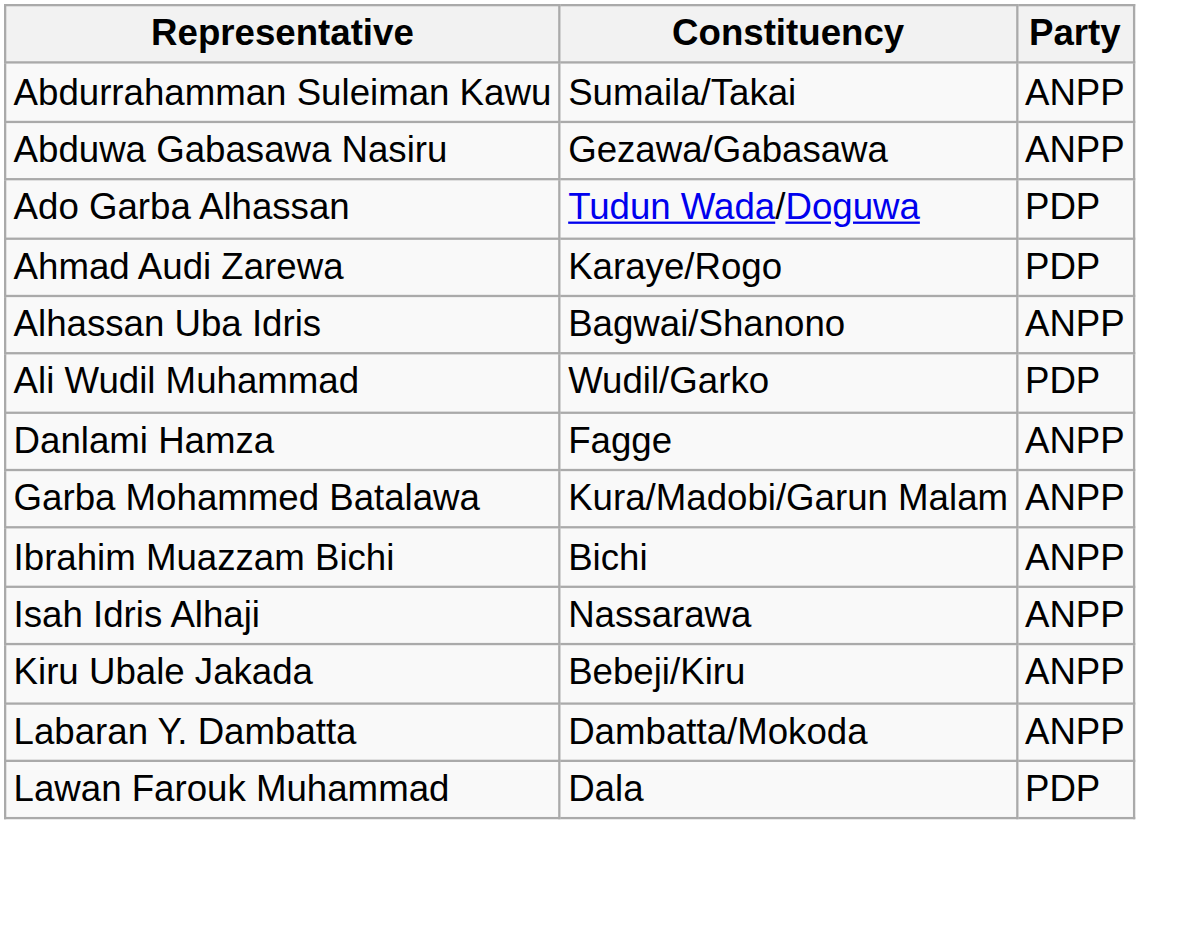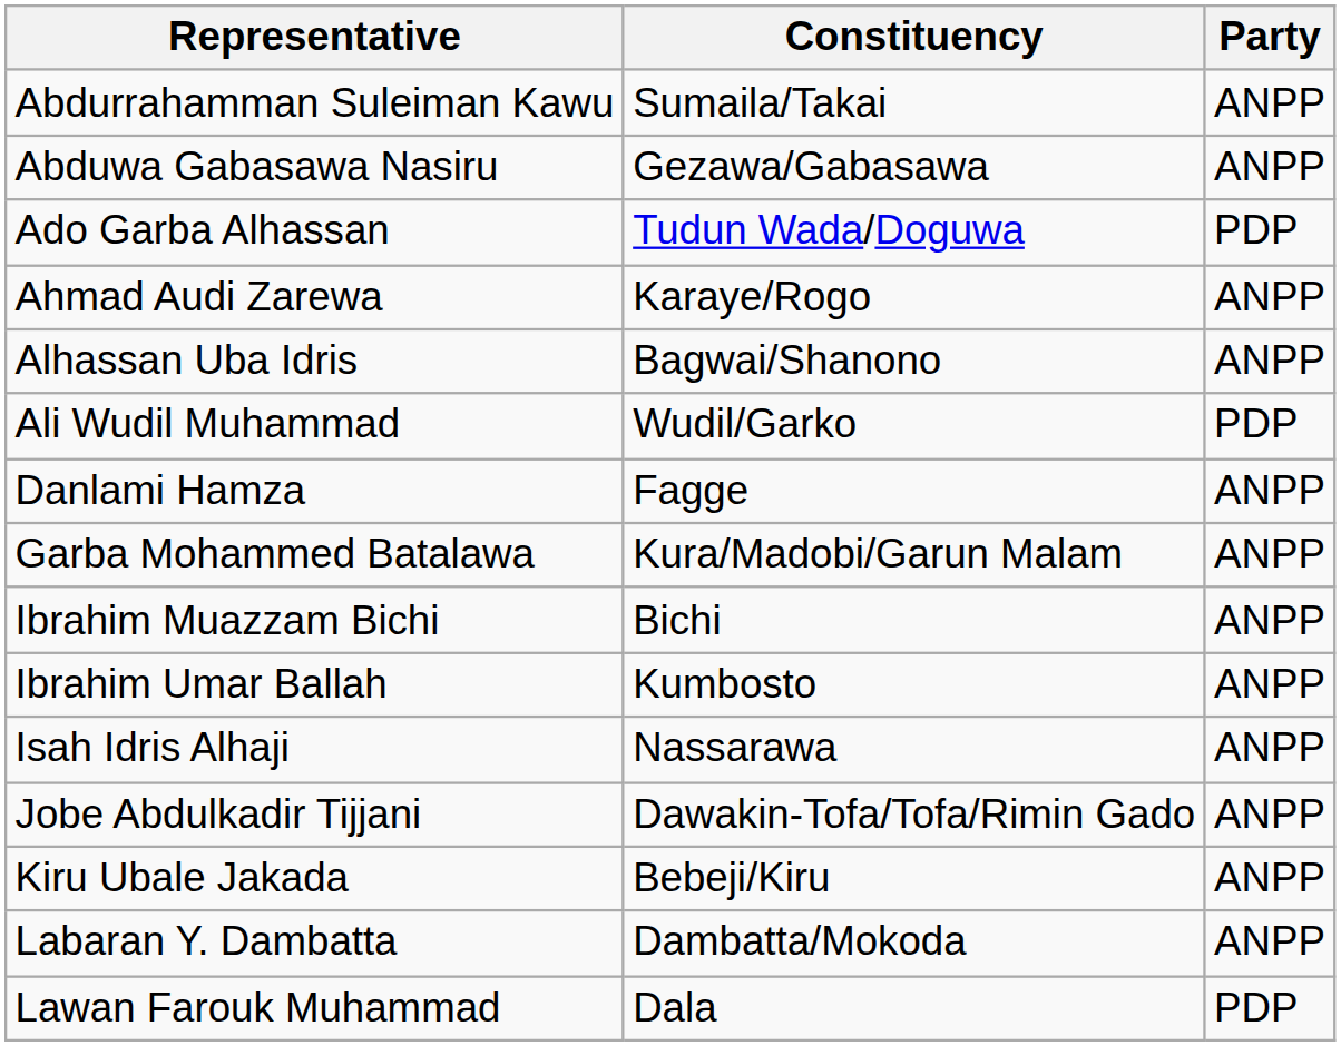 <table class="wikitable" border="1">
 <tr>
 <th>Representative</th>
 <th>Constituency</th>
 <th>Party</th>
 </tr>
 <tr>
 <td>Abdurrahamman Suleiman Kawu</td>
 <td>Sumaila/Takai</td>
 <td>ANPP</td>
 </tr>
 <tr>
 <td>Abduwa Gabasawa Nasiru</td>
 <td>Gezawa/Gabasawa</td>
 <td>ANPP</td>
 </tr>
 <tr>
 <td>Ado Garba Alhassan</td>
 <td><a href='#'>Tudun Wada</a>/<a href='#'>Doguwa</a></td>
 <td>PDP</td>
 </tr>
 <tr>
 <td>Ahmad Audi Zarewa</td>
 <td>Karaye/Rogo</td>
-<td>PDP</td>
+<td>ANPP</td>
 </tr>
 <tr>
 <td>Alhassan Uba Idris</td>
 <td>Bagwai/Shanono</td>
 <td>ANPP</td>
 </tr>
 <tr>
 <td>Ali Wudil Muhammad</td>
 <td>Wudil/Garko</td>
 <td>PDP</td>
 </tr>
 <tr>
 <td>Danlami Hamza</td>
 <td>Fagge</td>
 <td>ANPP</td>
 </tr>
 <tr>
 <td>Garba Mohammed Batalawa</td>
 <td>Kura/Madobi/Garun Malam</td>
 <td>ANPP</td>
 </tr>
 <tr>
 <td>Ibrahim Muazzam Bichi</td>
 <td>Bichi</td>
 <td>ANPP</td>
 </tr>
 <tr>
+<td>Ibrahim Umar Ballah</td>
+<td>Kumbosto</td>
+<td>ANPP</td>
+</tr>
+<tr>
 <td>Isah Idris Alhaji</td>
 <td>Nassarawa</td>
+<td>ANPP</td>
+</tr>
+<tr>
+<td>Jobe Abdulkadir Tijjani</td>
+<td>Dawakin-Tofa/Tofa/Rimin Gado</td>
 <td>ANPP</td>
 </tr>
 <tr>
 <td>Kiru Ubale Jakada</td>
 <td>Bebeji/Kiru</td>
 <td>ANPP</td>
 </tr>
 <tr>
 <td>Labaran Y. Dambatta</td>
 <td>Dambatta/Mokoda</td>
 <td>ANPP</td>
 </tr>
 <tr>
 <td>Lawan Farouk Muhammad</td>
 <td>Dala</td>
 <td>PDP</td>
 </tr>
 </table>
